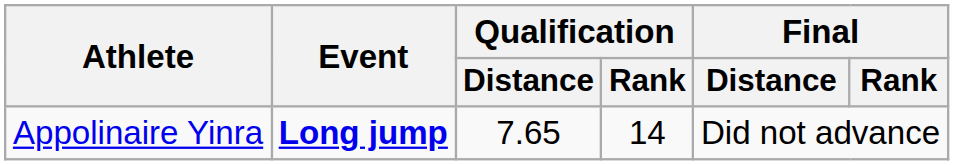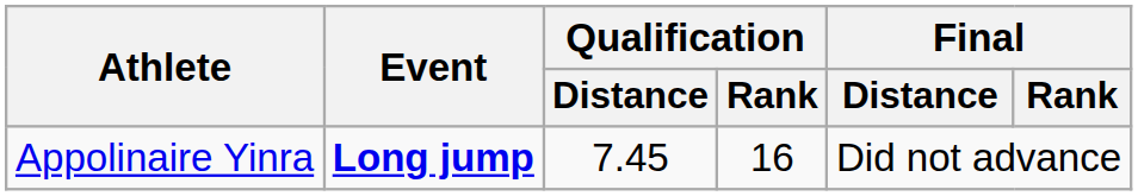 <table class="wikitable" style="font-size:90%; text-align:center">
 <tr>
 <th rowspan=2>Athlete</th>
 <th rowspan=2>Event</th>
 <th colspan=2>Qualification</th>
 <th colspan=2>Final</th>
 </tr>
 <tr style="font-size:95%">
 <th>Distance</th>
 <th>Rank</th>
 <th>Distance</th>
 <th>Rank</th>
 </tr>
 <tr>
 <td align=left><a href='#'>Appolinaire Yinra</a></td>
 <td align=left rowspan=1><strong><a href='#'>Long jump</a></strong></td>
-<td>7.65</td>
-<td>14</td>
+<td>7.45</td>
+<td>16</td>
 <td colspan="2">Did not advance</td>
 </tr>
 </table>
